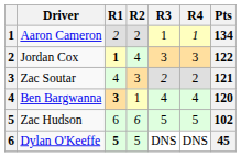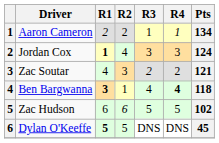 <table class="wikitable" style="font-size: 85%; text-align:center;">
 <tr>
 <th style="vertical-align:middle"></th>
 <th style="vertical-align:middle">Driver</th>
 <th>R1</th>
 <th>R2</th>
 <th>R3</th>
 <th>R4</th>
 <th style="vertical-align:middle">Pts</th>
 </tr>
 <tr>
 <th>1</th>
 <td align="left"> <a href='#'>Aaron Cameron</a></td>
 <td style="background: #dfdfdf"><em>2</em></td>
 <td style="background: #dfdfdf">2</td>
 <td style="background: #ffffbf">1</td>
 <td style="background: #ffffbf"><em>1</em></td>
 <th>134</th>
 </tr>
 <tr>
 <th>2</th>
 <td align="left"> Jordan Cox</td>
 <td style="background: #ffffbf"><strong>1</strong></td>
 <td style="background: #dfffdf">4</td>
 <td style="background: #ffdf9f">3</td>
 <td style="background: #ffdf9f">3</td>
-<th>122</th>
+<th>124</th>
 </tr>
 <tr>
 <th>3</th>
 <td align="left"> Zac Soutar</td>
 <td style="background: #dfffdf">4</td>
 <td style="background: #ffdf9f">3</td>
 <td style="background: #dfdfdf"><em>2</em></td>
 <td style="background: #dfdfdf">2</td>
 <th>121</th>
 </tr>
 <tr>
 <th>4</th>
 <td align="left"> <a href='#'>Ben Bargwanna</a></td>
 <td style="background: #ffdf9f"><strong>3</strong></td>
 <td style="background: #ffffbf">1</td>
 <td style="background: #dfffdf">4</td>
-<td style="background: #dfffdf">4</td>
-<th>120</th>
+<td style="background: #dfffdf"><strong>4</strong></td>
+<th>118</th>
 </tr>
 <tr>
 <th>5</th>
 <td align="left"> Zac Hudson</td>
 <td style="background: #dfffdf">6</td>
 <td style="background: #dfffdf"><em>6</em></td>
 <td style="background: #dfffdf">5</td>
 <td style="background: #dfffdf">5</td>
 <th>102</th>
 </tr>
 <tr>
 <th>6</th>
 <td align="left"> <a href='#'>Dylan O'Keeffe</a></td>
 <td style="background: #dfffdf"><strong>5</strong></td>
 <td style="background: #dfffdf">5</td>
 <td style="background: #ffffff">DNS</td>
 <td style="background: #ffffff">DNS</td>
 <th>45</th>
 </tr>
 <tr>
 </tr>
 </table>
